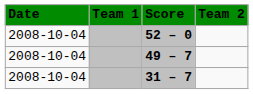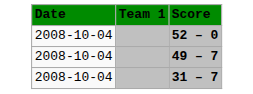 <table class="wikitable" style="margin:0.5em auto; font-size:95%">
 <tr bgcolor="#008B00">
 <td><strong>Date</strong></td>
 <td><strong>Team 1</strong></td>
 <td><strong>Score</strong></td>
-<td><strong>Team 2</strong></td>
 </tr>
 <tr>
 <td>2008-10-04</td>
 <td bgcolor="silver"><strong></strong></td>
 <td bgcolor="silver"><strong>52 – 0</strong></td>
-<td></td>
 </tr>
 <tr>
 <td>2008-10-04</td>
 <td bgcolor="silver"><strong></strong></td>
 <td bgcolor="silver"><strong>49 – 7</strong></td>
-<td></td>
 </tr>
 <tr>
 <td>2008-10-04</td>
 <td bgcolor="silver"><strong></strong></td>
 <td bgcolor="silver"><strong>31 – 7</strong></td>
-<td></td>
 </tr>
 </table>
